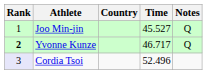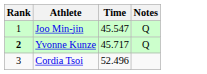 <table class="wikitable sortable" style="text-align:center">
 <tr>
 <th>Rank</th>
 <th>Athlete</th>
-<th>Country</th>
 <th>Time</th>
 <th>Notes</th>
 </tr>
 <tr bgcolor=ccffcc>
 <td>1</td>
 <td align=left><a href='#'>Joo Min-jin</a></td>
-<td align=left></td>
-<td>45.527</td>
+<td>45.547</td>
 <td>Q</td>
 </tr>
 <tr bgcolor=ccffcc>
 <td><strong>2</strong></td>
 <td align=left><a href='#'>Yvonne Kunze</a></td>
-<td align=left></td>
-<td>46.717</td>
+<td>45.717</td>
 <td>Q</td>
 </tr>
 <tr>
-<td style="background: lavender;">3</td>
+<td>3</td>
 <td align=left><a href='#'>Cordia Tsoi</a></td>
-<td align=left></td>
 <td>52.496</td>
 <td></td>
 </tr>
 </table>
